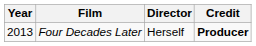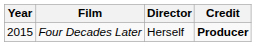 <table class="wikitable">
 <tr>
 <th>Year</th>
 <th>Film</th>
 <th>Director</th>
 <th>Credit</th>
 </tr>
 <tr>
-<td>2013</td>
+<td>2015</td>
 <td><em>Four Decades Later</em></td>
 <td>Herself</td>
 <td><strong>Producer</strong></td>
 </tr>
 </table>
